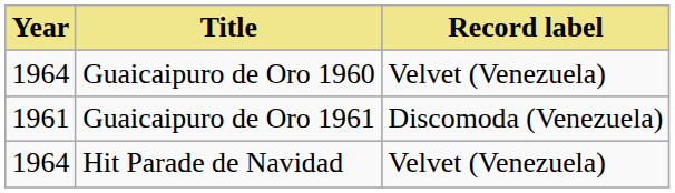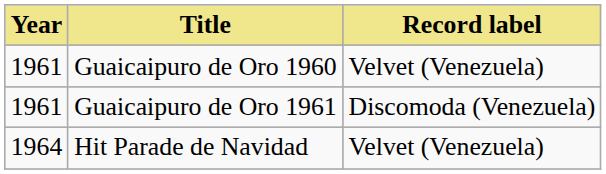 <table class="wikitable">
 <tr>
 <td style="background:Khaki; color:black" align=center><strong>Year</strong></td>
 <td style="background:Khaki; color:black" align=center><strong>Title</strong></td>
 <td style="background:Khaki; color:black" align=center><strong>Record label</strong></td>
 </tr>
 <tr>
-<td>1964</td>
+<td>1961</td>
 <td>Guaicaipuro de Oro 1960</td>
 <td>Velvet (Venezuela)</td>
 </tr>
 <tr>
 <td>1961</td>
 <td>Guaicaipuro de Oro 1961</td>
 <td>Discomoda (Venezuela)</td>
 </tr>
 <tr>
 <td>1964</td>
 <td>Hit Parade de Navidad</td>
 <td>Velvet (Venezuela)</td>
 </tr>
 </table>
